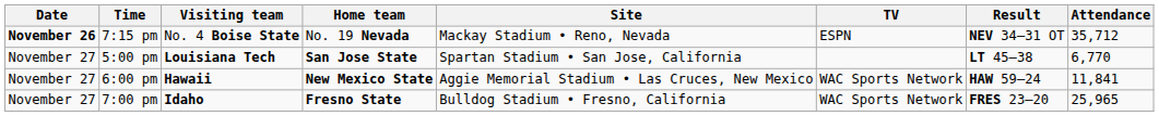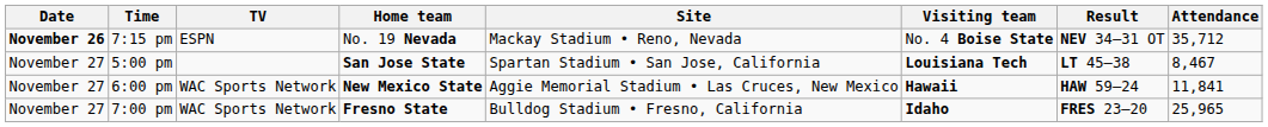 <table class="wikitable" style="font-size:95%;">
 <tr>
 <th>Date</th>
 <th>Time</th>
-<th>Visiting team</th>
+<th>TV</th>
 <th>Home team</th>
 <th>Site</th>
-<th>TV</th>
+<th>Visiting team</th>
 <th>Result</th>
 <th>Attendance</th>
 </tr>
 <tr bgcolor=>
 <td><strong>November 26</strong></td>
 <td>7:15 pm</td>
-<td>No. 4 <strong>Boise State</strong></td>
+<td>ESPN</td>
 <td>No. 19 <strong>Nevada</strong></td>
 <td>Mackay Stadium • Reno, Nevada</td>
-<td>ESPN</td>
+<td>No. 4 <strong>Boise State</strong></td>
 <td><strong>NEV</strong> 34–31 OT</td>
 <td>35,712</td>
 </tr>
 <tr bgcolor=>
 <td>November 27</td>
 <td>5:00 pm</td>
-<td><strong>Louisiana Tech</strong></td>
+<td></td>
 <td><strong>San Jose State</strong></td>
 <td>Spartan Stadium • San Jose, California</td>
-<td></td>
+<td><strong>Louisiana Tech</strong></td>
 <td><strong>LT</strong> 45–38</td>
-<td>6,770</td>
+<td>8,467</td>
 </tr>
 <tr bgcolor=>
 <td>November 27</td>
 <td>6:00 pm</td>
-<td><strong>Hawaii</strong></td>
+<td>WAC Sports Network</td>
 <td><strong>New Mexico State</strong></td>
 <td>Aggie Memorial Stadium • Las Cruces, New Mexico</td>
-<td>WAC Sports Network</td>
+<td><strong>Hawaii</strong></td>
 <td><strong>HAW</strong> 59–24</td>
 <td>11,841</td>
 </tr>
 <tr bgcolor=>
 <td>November 27</td>
 <td>7:00 pm</td>
-<td><strong>Idaho</strong></td>
+<td>WAC Sports Network</td>
 <td><strong>Fresno State</strong></td>
 <td>Bulldog Stadium • Fresno, California</td>
-<td>WAC Sports Network</td>
+<td><strong>Idaho</strong></td>
 <td><strong>FRES</strong> 23–20</td>
 <td>25,965</td>
 </tr>
 </table>
